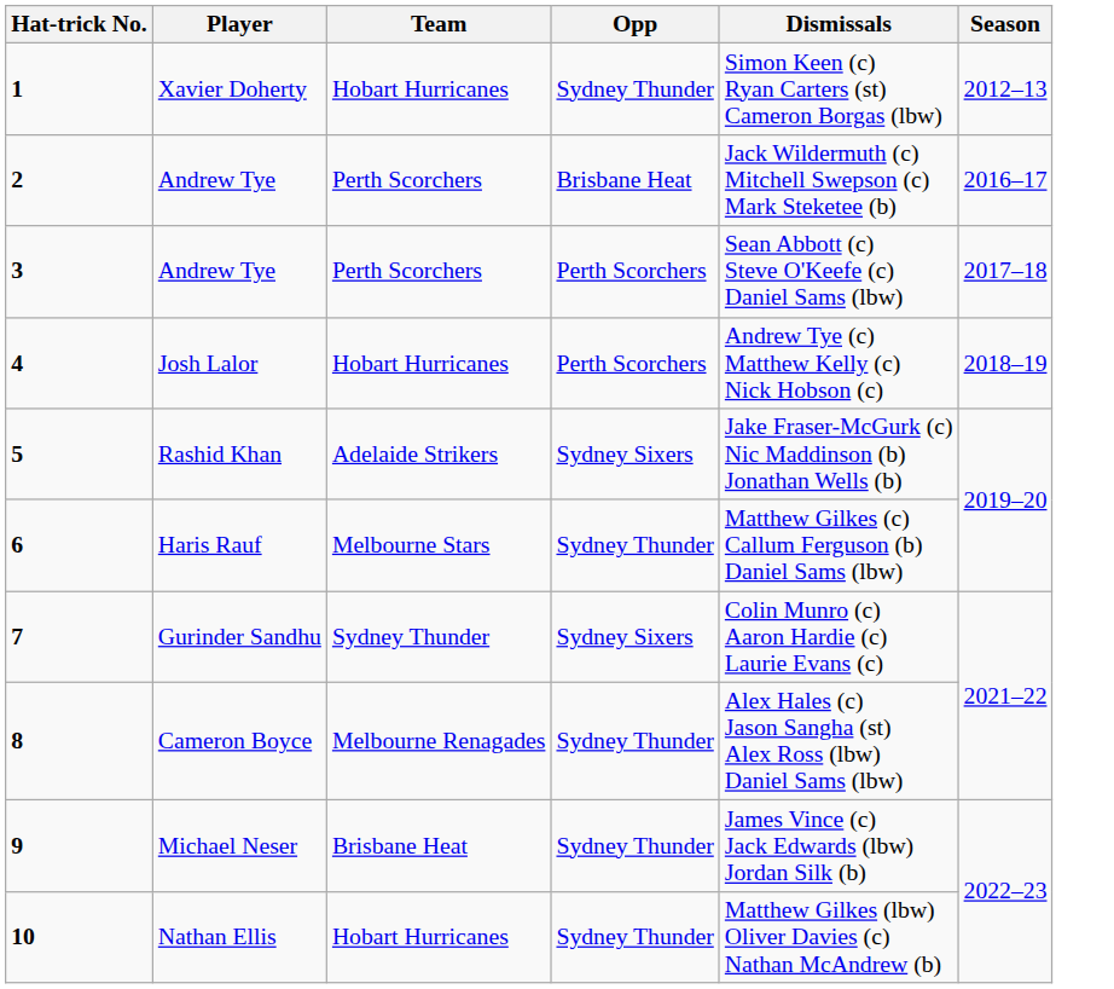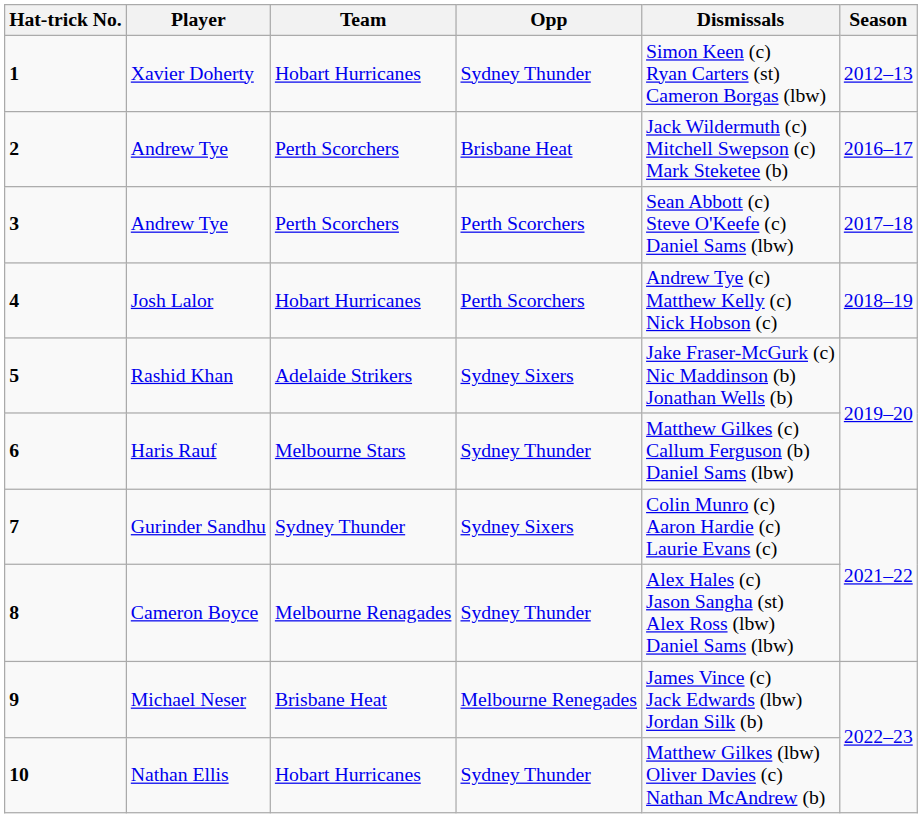 <table class="wikitable">
 <tr>
 <th><strong>Hat-trick No.</strong></th>
 <th>Player</th>
 <th>Team</th>
 <th>Opp</th>
 <th>Dismissals</th>
 <th>Season</th>
 </tr>
 <tr>
 <td><strong>1</strong></td>
 <td><a href='#'>Xavier Doherty</a></td>
 <td><a href='#'>Hobart Hurricanes </a></td>
 <td><a href='#'>Sydney Thunder</a></td>
 <td><a href='#'>Simon Keen</a> (c)<br><a href='#'>Ryan Carters</a> (st)<br><a href='#'>Cameron Borgas</a> (lbw)</td>
 <td><a href='#'>2012–13</a></td>
 </tr>
 <tr>
 <td><strong>2</strong></td>
 <td><a href='#'>Andrew Tye</a></td>
 <td><a href='#'>Perth Scorchers </a></td>
 <td><a href='#'>Brisbane Heat</a></td>
 <td><a href='#'>Jack Wildermuth</a> (c)<br><a href='#'>Mitchell Swepson</a> (c)<br><a href='#'>Mark Steketee</a> (b)</td>
 <td><a href='#'>2016–17</a></td>
 </tr>
 <tr>
 <td><strong>3</strong></td>
 <td><a href='#'>Andrew Tye</a></td>
 <td><a href='#'>Perth Scorchers </a></td>
 <td><a href='#'>Perth Scorchers</a></td>
 <td><a href='#'>Sean Abbott</a> (c)<br><a href='#'>Steve O'Keefe</a> (c)<br><a href='#'>Daniel Sams</a> (lbw)</td>
 <td><a href='#'>2017–18</a></td>
 </tr>
 <tr>
 <td><strong>4</strong></td>
 <td><a href='#'>Josh Lalor</a></td>
 <td><a href='#'>Hobart Hurricanes </a></td>
 <td><a href='#'>Perth Scorchers</a></td>
 <td><a href='#'>Andrew Tye</a> (c)<br><a href='#'>Matthew Kelly</a> (c)<br><a href='#'>Nick Hobson</a> (c)</td>
 <td><a href='#'>2018–19</a></td>
 </tr>
 <tr>
 <td><strong>5</strong></td>
 <td><a href='#'>Rashid Khan</a></td>
 <td><a href='#'>Adelaide Strikers </a></td>
 <td><a href='#'>Sydney Sixers</a></td>
 <td><a href='#'>Jake Fraser-McGurk</a> (c)<br><a href='#'>Nic Maddinson</a> (b)<br><a href='#'>Jonathan Wells</a> (b)</td>
 <td rowspan="2"><a href='#'>2019–20</a></td>
 </tr>
 <tr>
 <td><strong>6</strong></td>
 <td><a href='#'>Haris Rauf</a></td>
 <td><a href='#'>Melbourne Stars </a></td>
 <td><a href='#'>Sydney Thunder</a></td>
 <td><a href='#'>Matthew Gilkes</a> (c)<br><a href='#'>Callum Ferguson</a> (b)<br><a href='#'>Daniel Sams</a> (lbw)</td>
 </tr>
 <tr>
 <td><strong>7</strong></td>
 <td><a href='#'>Gurinder Sandhu</a></td>
 <td><a href='#'>Sydney Thunder </a></td>
 <td><a href='#'>Sydney Sixers</a></td>
 <td><a href='#'>Colin Munro</a> (c)<br><a href='#'>Aaron Hardie</a> (c)<br><a href='#'>Laurie Evans</a> (c)</td>
 <td rowspan="2"><a href='#'>2021–22</a></td>
 </tr>
 <tr>
 <td><strong>8</strong></td>
 <td><a href='#'>Cameron Boyce</a></td>
 <td><a href='#'>Melbourne Renagades</a> <a href='#'></a></td>
 <td><a href='#'>Sydney Thunder</a></td>
 <td><a href='#'>Alex Hales</a> (c)<br><a href='#'>Jason Sangha</a> (st)<br><a href='#'>Alex Ross</a> (lbw)<br><a href='#'>Daniel Sams</a> (lbw)</td>
 </tr>
 <tr>
 <td><strong>9</strong></td>
 <td><a href='#'>Michael Neser</a></td>
 <td><a href='#'>Brisbane Heat </a></td>
-<td><a href='#'>Sydney Thunder</a></td>
+<td><a href='#'>Melbourne Renegades</a></td>
 <td><a href='#'>James Vince</a> (c)<br><a href='#'>Jack Edwards</a> (lbw)<br><a href='#'>Jordan Silk</a> (b)</td>
 <td rowspan="2"><a href='#'>2022–23</a></td>
 </tr>
 <tr>
 <td><strong>10</strong></td>
 <td><a href='#'>Nathan Ellis</a></td>
 <td><a href='#'>Hobart Hurricanes </a></td>
 <td><a href='#'>Sydney Thunder</a></td>
 <td><a href='#'>Matthew Gilkes</a> (lbw)<br><a href='#'>Oliver Davies</a> (c)<br><a href='#'>Nathan McAndrew</a> (b)</td>
 </tr>
 </table>
